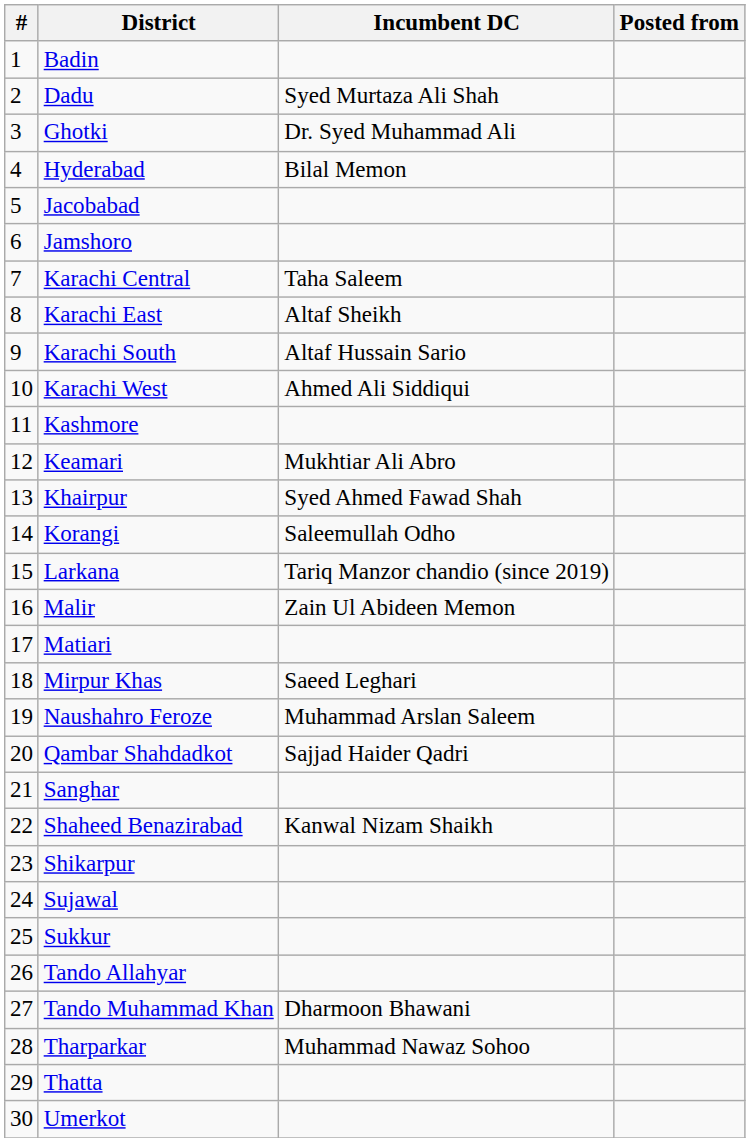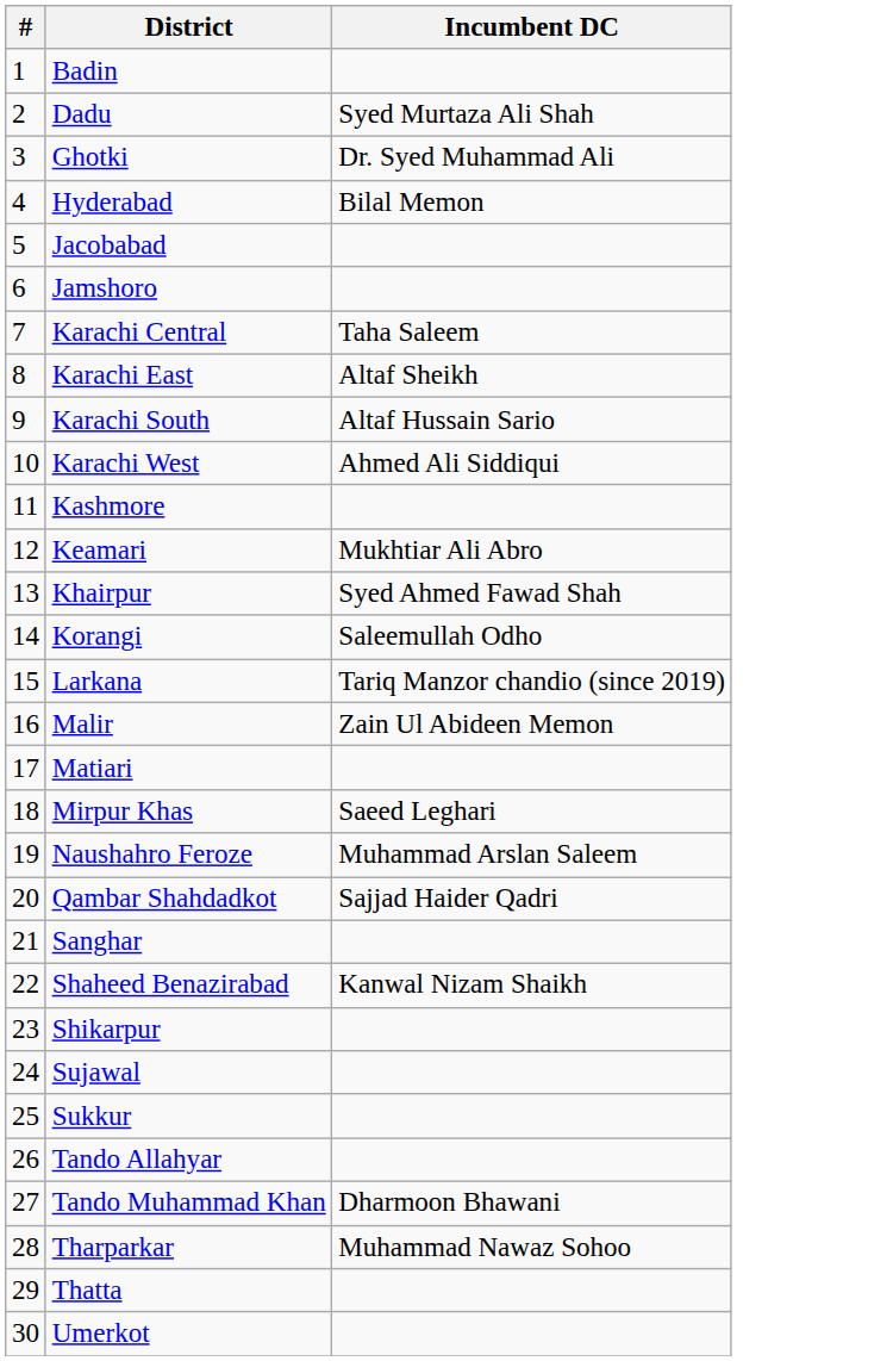 <table class="wikitable sortable">
 <tr>
 <th>#</th>
 <th>District</th>
 <th>Incumbent DC</th>
-<th>Posted from</th>
 </tr>
 <tr>
 <td>1</td>
 <td><a href='#'>Badin</a></td>
-<td></td>
 <td></td>
 </tr>
 <tr>
 <td>2</td>
 <td><a href='#'>Dadu</a></td>
 <td>Syed Murtaza Ali Shah</td>
-<td></td>
 </tr>
 <tr>
 <td>3</td>
 <td><a href='#'>Ghotki</a></td>
 <td>Dr. Syed Muhammad Ali</td>
-<td></td>
 </tr>
 <tr>
 <td>4</td>
 <td><a href='#'>Hyderabad</a></td>
 <td>Bilal Memon</td>
-<td></td>
 </tr>
 <tr>
 <td>5</td>
 <td><a href='#'>Jacobabad</a></td>
-<td></td>
 <td></td>
 </tr>
 <tr>
 <td>6</td>
 <td><a href='#'>Jamshoro</a></td>
 <td></td>
-<td></td>
 </tr>
 <tr>
 <td>7</td>
 <td><a href='#'>Karachi Central</a></td>
 <td>Taha Saleem</td>
-<td></td>
 </tr>
 <tr>
 <td>8</td>
 <td><a href='#'>Karachi East</a></td>
 <td>Altaf Sheikh</td>
-<td></td>
 </tr>
 <tr>
 <td>9</td>
 <td><a href='#'>Karachi South</a></td>
 <td>Altaf Hussain Sario</td>
-<td></td>
 </tr>
 <tr>
 <td>10</td>
 <td><a href='#'>Karachi West</a></td>
 <td>Ahmed Ali Siddiqui</td>
-<td></td>
 </tr>
 <tr>
 <td>11</td>
 <td><a href='#'>Kashmore</a></td>
-<td></td>
 <td></td>
 </tr>
 <tr>
 <td>12</td>
 <td><a href='#'>Keamari</a></td>
 <td>Mukhtiar Ali Abro</td>
-<td></td>
 </tr>
 <tr>
 <td>13</td>
 <td><a href='#'>Khairpur</a></td>
 <td>Syed Ahmed Fawad Shah</td>
-<td></td>
 </tr>
 <tr>
 <td>14</td>
 <td><a href='#'>Korangi</a></td>
 <td>Saleemullah Odho</td>
-<td></td>
 </tr>
 <tr l>
 <td>15</td>
 <td><a href='#'>Larkana</a></td>
 <td>Tariq Manzor chandio (since 2019)</td>
-<td></td>
 </tr>
 <tr>
 <td>16</td>
 <td><a href='#'>Malir</a></td>
 <td>Zain Ul Abideen Memon</td>
-<td></td>
 </tr>
 <tr>
 <td>17</td>
 <td><a href='#'>Matiari</a></td>
-<td></td>
 <td></td>
 </tr>
 <tr>
 <td>18</td>
 <td><a href='#'>Mirpur Khas</a></td>
 <td>Saeed Leghari</td>
-<td></td>
 </tr>
 <tr>
 <td>19</td>
 <td><a href='#'>Naushahro Feroze</a></td>
 <td>Muhammad Arslan Saleem</td>
-<td></td>
 </tr>
 <tr>
 <td>20</td>
 <td><a href='#'>Qambar Shahdadkot</a></td>
 <td>Sajjad Haider Qadri</td>
-<td></td>
 </tr>
 <tr>
 <td>21</td>
 <td><a href='#'>Sanghar</a></td>
-<td></td>
 <td></td>
 </tr>
 <tr>
 <td>22</td>
 <td><a href='#'>Shaheed Benazirabad</a></td>
 <td>Kanwal Nizam Shaikh</td>
-<td></td>
 </tr>
 <tr>
 <td>23</td>
 <td><a href='#'>Shikarpur</a></td>
-<td></td>
 <td></td>
 </tr>
 <tr>
 <td>24</td>
 <td><a href='#'>Sujawal</a></td>
 <td></td>
-<td></td>
 </tr>
 <tr>
 <td>25</td>
 <td><a href='#'>Sukkur</a></td>
-<td></td>
 <td></td>
 </tr>
 <tr>
 <td>26</td>
 <td><a href='#'>Tando Allahyar</a></td>
 <td></td>
-<td></td>
 </tr>
 <tr>
 <td>27</td>
 <td><a href='#'>Tando Muhammad Khan</a></td>
 <td>Dharmoon Bhawani</td>
-<td></td>
 </tr>
 <tr>
 <td>28</td>
 <td><a href='#'>Tharparkar</a></td>
 <td>Muhammad Nawaz Sohoo</td>
-<td></td>
 </tr>
 <tr>
 <td>29</td>
 <td><a href='#'>Thatta</a></td>
-<td></td>
 <td></td>
 </tr>
 <tr>
 <td>30</td>
 <td><a href='#'>Umerkot</a></td>
 <td></td>
-<td></td>
 </tr>
 </table>
